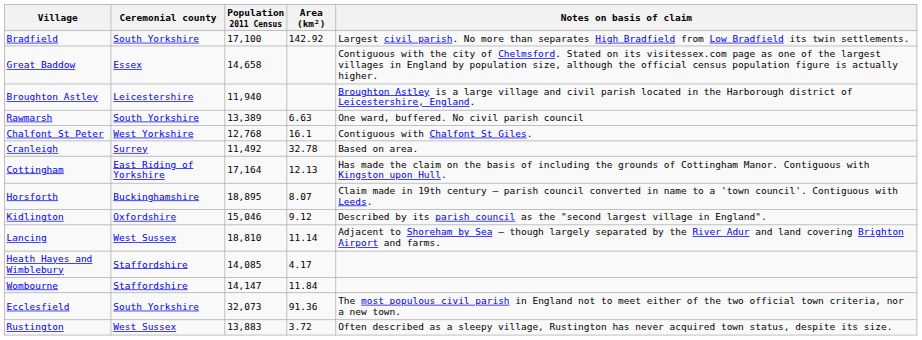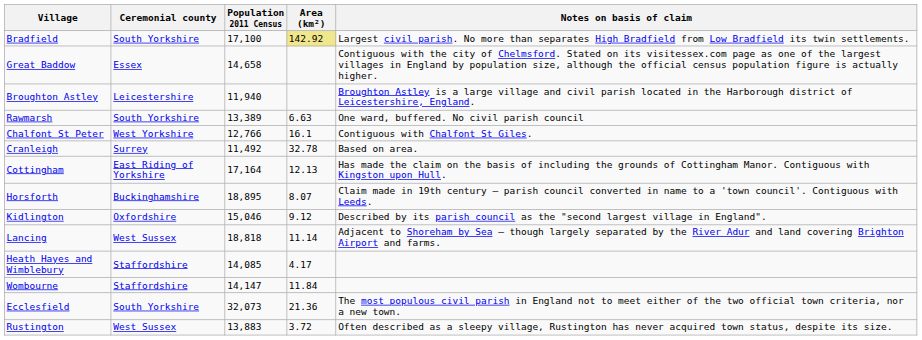 <table class="wikitable sortable">
 <tr>
 <th>Village</th>
 <th>Ceremonial county</th>
 <th>Population<br><small>2011 Census</small></th>
 <th>Area (km²)</th>
 <th>Notes on basis of claim </th>
 </tr>
 <tr>
 <td><a href='#'>Bradfield</a></td>
 <td><a href='#'>South Yorkshire</a></td>
 <td>17,100</td>
-<td>142.92</td>
+<td style="background: khaki;">142.92</td>
 <td>Largest <a href='#'>civil parish</a>.  No more than  separates <a href='#'>High Bradfield</a> from <a href='#'>Low Bradfield</a> its twin settlements.</td>
 </tr>
 <tr>
 <td><a href='#'>Great Baddow</a></td>
 <td><a href='#'>Essex</a></td>
 <td>14,658</td>
 <td></td>
 <td>Contiguous with the city of <a href='#'>Chelmsford</a>. Stated on its visitessex.com page as one of the largest villages in England by population size, although the official census population figure is actually higher.</td>
 </tr>
 <tr>
 <td><a href='#'>Broughton Astley</a></td>
 <td><a href='#'>Leicestershire</a></td>
 <td>11,940</td>
 <td></td>
 <td><a href='#'>Broughton Astley</a> is a large village and civil parish located in the Harborough district of <a href='#'>Leicestershire, England</a>.</td>
 </tr>
 <tr>
 <td><a href='#'>Rawmarsh</a></td>
 <td><a href='#'>South Yorkshire</a></td>
 <td>13,389</td>
 <td>6.63</td>
 <td>One ward, buffered. No civil parish council</td>
 </tr>
 <tr>
 <td><a href='#'>Chalfont St Peter</a></td>
 <td><a href='#'>West Yorkshire</a></td>
-<td>12,768</td>
+<td>12,766</td>
 <td>16.1</td>
 <td>Contiguous with <a href='#'>Chalfont St Giles</a>.</td>
 </tr>
 <tr>
 <td><a href='#'>Cranleigh</a></td>
 <td><a href='#'>Surrey</a></td>
 <td>11,492</td>
 <td>32.78</td>
 <td>Based on area.</td>
 </tr>
 <tr>
 <td><a href='#'>Cottingham</a></td>
 <td><a href='#'>East Riding of Yorkshire</a></td>
 <td>17,164</td>
 <td>12.13</td>
 <td>Has made the claim on the basis of including the grounds of Cottingham Manor. Contiguous with <a href='#'>Kingston upon Hull</a>.</td>
 </tr>
 <tr>
 <td><a href='#'>Horsforth</a></td>
 <td><a href='#'>Buckinghamshire</a></td>
 <td>18,895</td>
 <td>8.07</td>
 <td>Claim made in 19th century – parish council converted in name to a 'town council'. Contiguous with <a href='#'>Leeds</a>.</td>
 </tr>
 <tr>
 <td><a href='#'>Kidlington</a></td>
 <td><a href='#'>Oxfordshire</a></td>
 <td>15,046</td>
 <td>9.12</td>
 <td>Described by its <a href='#'>parish council</a> as the "second largest village in England".</td>
 </tr>
 <tr>
 <td><a href='#'>Lancing</a></td>
 <td><a href='#'>West Sussex</a></td>
-<td>18,810</td>
+<td>18,818</td>
 <td>11.14</td>
 <td>Adjacent to <a href='#'>Shoreham by Sea</a> – though largely separated by the <a href='#'>River Adur</a> and land covering <a href='#'>Brighton Airport</a> and farms.</td>
 </tr>
 <tr>
 <td><a href='#'>Heath Hayes and Wimblebury</a></td>
 <td><a href='#'>Staffordshire</a></td>
 <td>14,085</td>
 <td>4.17</td>
 <td></td>
 </tr>
 <tr>
 <td><a href='#'>Wombourne</a></td>
 <td><a href='#'>Staffordshire</a></td>
 <td>14,147</td>
 <td>11.84</td>
 <td></td>
 </tr>
 <tr>
 <td><a href='#'>Ecclesfield</a></td>
 <td><a href='#'>South Yorkshire</a></td>
 <td>32,073</td>
-<td>91.36</td>
+<td>21.36</td>
 <td>The <a href='#'>most populous civil parish</a> in England not to meet either of the two official town criteria, nor a new town.</td>
 </tr>
 <tr>
 <td><a href='#'>Rustington</a></td>
 <td><a href='#'>West Sussex</a></td>
 <td>13,883</td>
 <td>3.72</td>
 <td>Often described as a sleepy village, Rustington has never acquired town status, despite its size.</td>
 </tr>
 </table>
